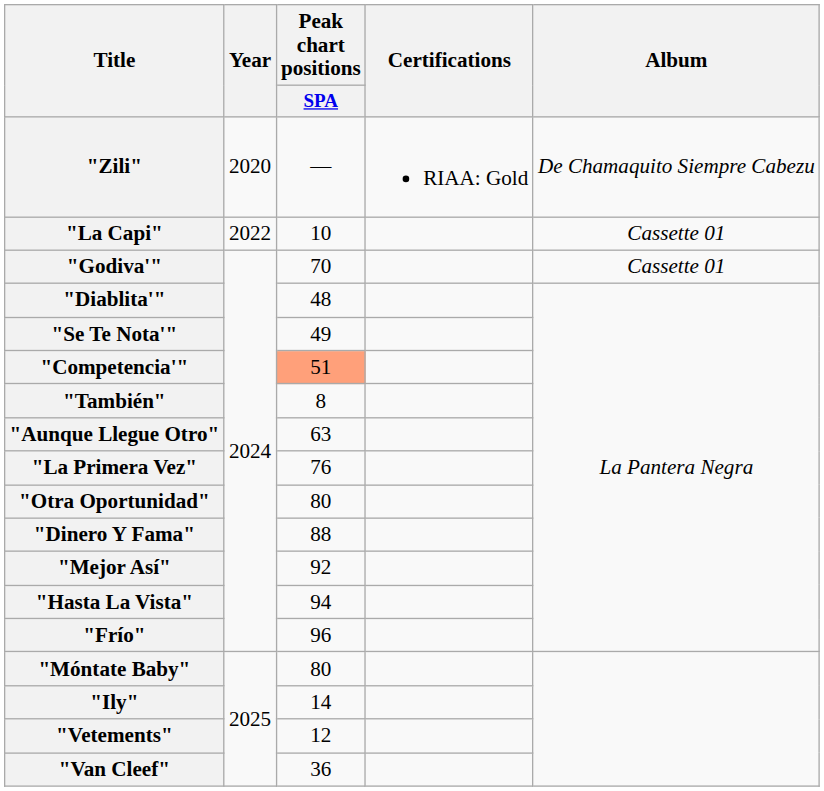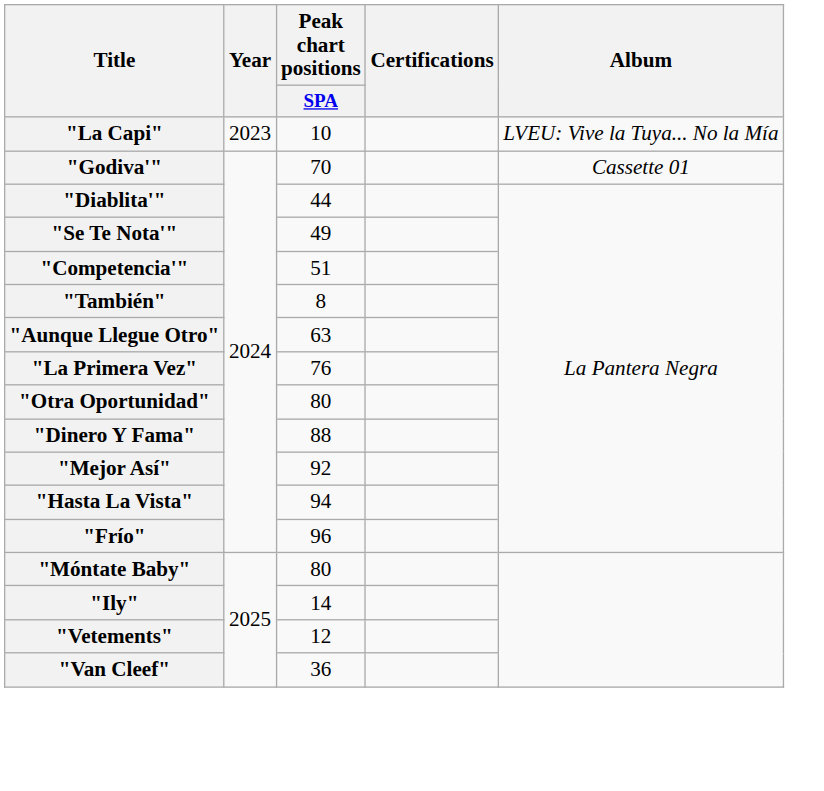 <table class="wikitable plainrowheaders" style="text-align:center;">
 <tr>
 <th scope="col" rowspan="2">Title</th>
 <th scope="col" rowspan="2">Year</th>
 <th scope="col" colspan="1">Peak chart positions</th>
 <th scope="col" rowspan="2">Certifications</th>
 <th scope="col" rowspan="2">Album</th>
 </tr>
 <tr>
 <th scope="col" style="width:3em;font-size:90%;"><a href='#'>SPA</a><br></th>
 </tr>
 <tr>
-<th scope="row">"Zili"<br></th>
-<td>2020</td>
-<td>—</td>
-<td><br><ul><li>RIAA: Gold </li></ul></td>
-<td><em>De Chamaquito Siempre Cabezu</em></td>
-</tr>
-<tr>
 <th scope="row">"La Capi"</th>
-<td>2022</td>
+<td>2023</td>
 <td>10</td>
 <td></td>
-<td><em>Cassette 01</em></td>
+<td><em>LVEU: Vive la Tuya... No la Mía</em></td>
 </tr>
 <tr>
 <th scope="row">"Godiva'"<br></th>
 <td rowspan=12>2024</td>
 <td>70</td>
 <td></td>
 <td><em>Cassette 01</em></td>
 </tr>
 <tr>
 <th scope="row">"Diablita'"<br></th>
-<td>48</td>
+<td>44</td>
 <td></td>
 <td rowspan=11><em>La Pantera Negra</em></td>
 </tr>
 <tr>
 <th scope="row">"Se Te Nota'"<br></th>
 <td>49</td>
 <td></td>
 </tr>
 <tr>
 <th scope="row">"Competencia'"</th>
-<td style="background: lightsalmon;">51</td>
+<td>51</td>
 <td></td>
 </tr>
 <tr>
 <th scope="row">"También"</th>
 <td>8</td>
 <td></td>
 </tr>
 <tr>
 <th scope="row">"Aunque Llegue Otro"<br></th>
 <td>63</td>
 <td></td>
 </tr>
 <tr>
 <th scope="row">"La Primera Vez"<br></th>
 <td>76</td>
 <td></td>
 </tr>
 <tr>
 <th scope="row">"Otra Oportunidad"</th>
 <td>80</td>
 <td></td>
 </tr>
 <tr>
 <th scope="row">"Dinero Y Fama" <br></th>
 <td>88</td>
 <td></td>
 </tr>
 <tr>
 <th scope="row">"Mejor Así"</th>
 <td>92</td>
 <td></td>
 </tr>
 <tr>
 <th scope="row">"Hasta La Vista"</th>
 <td>94</td>
 <td></td>
 </tr>
 <tr>
 <th scope="row">"Frío"</th>
 <td>96</td>
 <td></td>
 </tr>
 <tr>
 <th scope="row">"Móntate Baby" <br></th>
 <td rowspan=4>2025</td>
 <td>80</td>
 <td></td>
 </tr>
 <tr>
 <th scope="row">"Ily" <br></th>
 <td>14</td>
 <td></td>
 </tr>
 <tr>
 <th scope="row">"Vetements" <br></th>
 <td>12</td>
 <td></td>
 </tr>
 <tr>
 <th scope="row">"Van Cleef" <br></th>
 <td>36</td>
 <td></td>
 </tr>
 </table>
